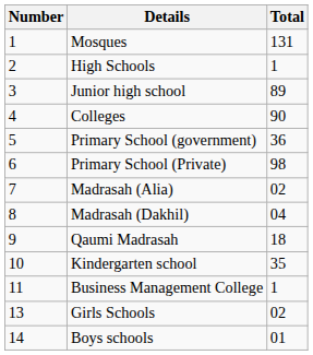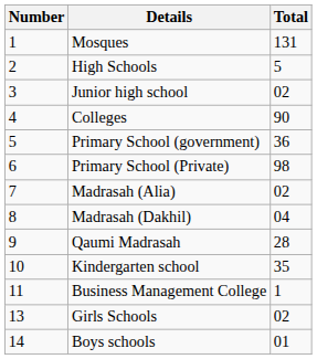 <table class="wikitable">
 <tr>
 <th>Number</th>
 <th>Details</th>
 <th>Total</th>
 </tr>
 <tr>
 <td>1</td>
 <td>Mosques</td>
 <td>131</td>
 </tr>
 <tr>
 <td>2</td>
 <td>High Schools</td>
-<td>1</td>
+<td>5</td>
 </tr>
 <tr>
 <td>3</td>
 <td>Junior high school</td>
-<td>89</td>
+<td>02</td>
 </tr>
 <tr>
 <td>4</td>
 <td>Colleges</td>
 <td>90</td>
 </tr>
 <tr>
 <td>5</td>
 <td>Primary School (government)</td>
 <td>36</td>
 </tr>
 <tr>
 <td>6</td>
 <td>Primary School (Private)</td>
 <td>98</td>
 </tr>
 <tr>
 <td>7</td>
 <td>Madrasah (Alia)</td>
 <td>02</td>
 </tr>
 <tr>
 <td>8</td>
 <td>Madrasah (Dakhil)</td>
 <td>04</td>
 </tr>
 <tr>
 <td>9</td>
 <td>Qaumi Madrasah</td>
-<td>18</td>
+<td>28</td>
 </tr>
 <tr>
 <td>10</td>
 <td>Kindergarten school</td>
 <td>35</td>
 </tr>
 <tr>
 <td>11</td>
 <td>Business Management College</td>
 <td>1</td>
 </tr>
 <tr>
 <td>13</td>
 <td>Girls Schools</td>
 <td>02</td>
 </tr>
 <tr>
 <td>14</td>
 <td>Boys schools</td>
 <td>01</td>
 </tr>
 </table>
